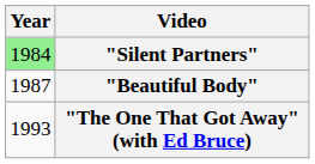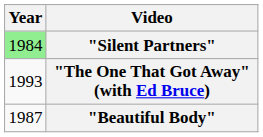 <table class="wikitable plainrowheaders">
 <tr>
 <th>Year</th>
 <th style="width:12em;">Video</th>
 </tr>
 <tr>
 <td style="background: lightgreen;">1984</td>
 <th scope="row">"Silent Partners"</th>
 </tr>
 <tr>
+<td>1993</td>
+<th scope="row">"The One That Got Away" (with <a href='#'>Ed Bruce</a>)</th>
+</tr>
+<tr>
 <td>1987</td>
 <th scope="row">"Beautiful Body"</th>
 </tr>
-<tr>
-<td>1993</td>
-<th scope="row">"The One That Got Away" (with <a href='#'>Ed Bruce</a>)</th>
-</tr>
 </table>
